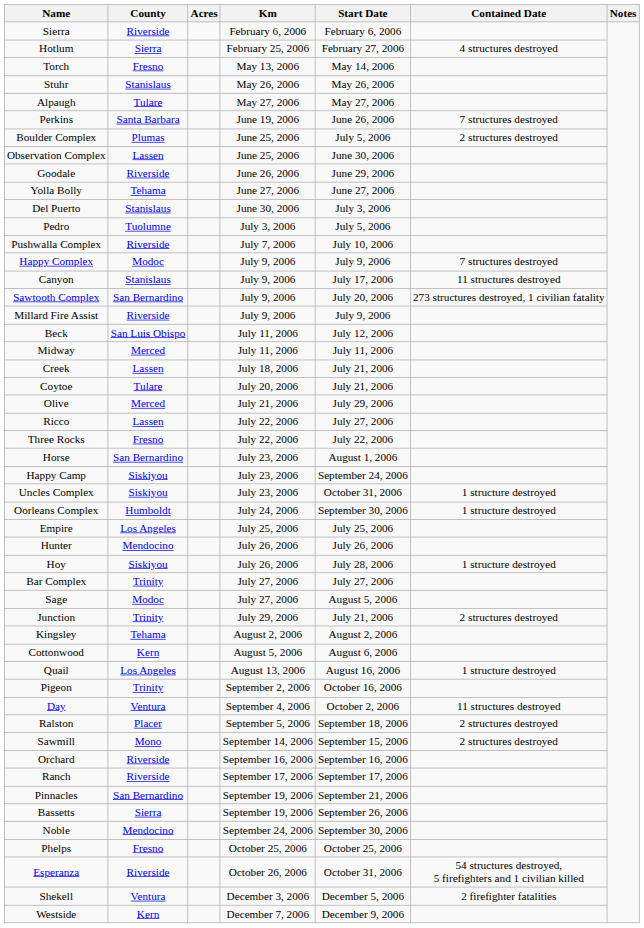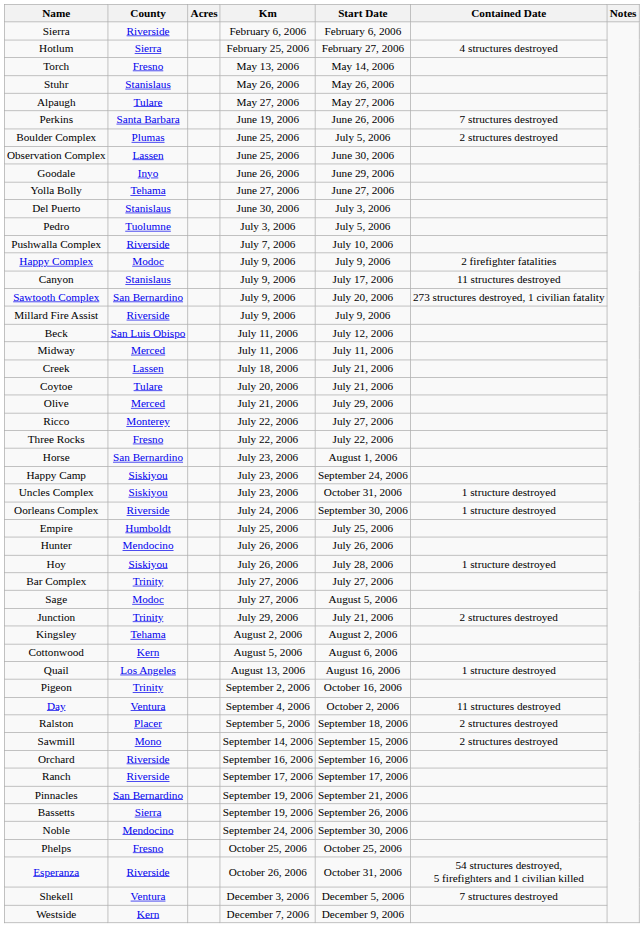 <table class="wikitable sortable" style="text-align:center;">
 <tr>
 <th>Name</th>
 <th>County</th>
 <th>Acres</th>
 <th>Km</th>
 <th>Start Date</th>
 <th>Contained Date</th>
 <th>Notes</th>
 </tr>
 <tr>
 <td>Sierra</td>
 <td><a href='#'>Riverside</a></td>
 <td></td>
 <td>February 6, 2006</td>
 <td>February 6, 2006</td>
 <td></td>
 </tr>
 <tr>
 <td>Hotlum</td>
 <td><a href='#'>Sierra</a></td>
 <td></td>
 <td>February 25, 2006</td>
 <td>February 27, 2006</td>
 <td>4 structures destroyed</td>
 </tr>
 <tr>
 <td>Torch</td>
 <td><a href='#'>Fresno</a></td>
 <td></td>
 <td>May 13, 2006</td>
 <td>May 14, 2006</td>
 <td></td>
 </tr>
 <tr>
 <td>Stuhr</td>
 <td><a href='#'>Stanislaus</a></td>
 <td></td>
 <td>May 26, 2006</td>
 <td>May 26, 2006</td>
 <td></td>
 </tr>
 <tr>
 <td>Alpaugh</td>
 <td><a href='#'>Tulare</a></td>
 <td></td>
 <td>May 27, 2006</td>
 <td>May 27, 2006</td>
 <td></td>
 </tr>
 <tr>
 <td>Perkins</td>
 <td><a href='#'>Santa Barbara</a></td>
 <td></td>
 <td>June 19, 2006</td>
 <td>June 26, 2006</td>
 <td>7 structures destroyed</td>
 </tr>
 <tr>
 <td>Boulder Complex</td>
 <td><a href='#'>Plumas</a></td>
 <td></td>
 <td>June 25, 2006</td>
 <td>July 5, 2006</td>
 <td>2 structures destroyed</td>
 </tr>
 <tr>
 <td>Observation Complex</td>
 <td><a href='#'>Lassen</a></td>
 <td></td>
 <td>June 25, 2006</td>
 <td>June 30, 2006</td>
 <td></td>
 </tr>
 <tr>
 <td>Goodale</td>
-<td><a href='#'>Riverside</a></td>
+<td><a href='#'>Inyo</a></td>
 <td></td>
 <td>June 26, 2006</td>
 <td>June 29, 2006</td>
 <td></td>
 </tr>
 <tr>
 <td>Yolla Bolly</td>
 <td><a href='#'>Tehama</a></td>
 <td></td>
 <td>June 27, 2006</td>
 <td>June 27, 2006</td>
 <td></td>
 </tr>
 <tr>
 <td>Del Puerto</td>
 <td><a href='#'>Stanislaus</a></td>
 <td></td>
 <td>June 30, 2006</td>
 <td>July 3, 2006</td>
 <td></td>
 </tr>
 <tr>
 <td>Pedro</td>
 <td><a href='#'>Tuolumne</a></td>
 <td></td>
 <td>July 3, 2006</td>
 <td>July 5, 2006</td>
 <td></td>
 </tr>
 <tr>
 <td>Pushwalla Complex</td>
 <td><a href='#'>Riverside</a></td>
 <td></td>
 <td>July 7, 2006</td>
 <td>July 10, 2006</td>
 <td></td>
 </tr>
 <tr>
 <td><a href='#'>Happy Complex</a></td>
 <td><a href='#'>Modoc</a></td>
 <td></td>
 <td>July 9, 2006</td>
 <td>July 9, 2006</td>
-<td>7 structures destroyed</td>
+<td>2 firefighter fatalities</td>
 </tr>
 <tr>
 <td>Canyon</td>
 <td><a href='#'>Stanislaus</a></td>
 <td></td>
 <td>July 9, 2006</td>
 <td>July 17, 2006</td>
 <td>11 structures destroyed</td>
 </tr>
 <tr>
 <td><a href='#'>Sawtooth Complex</a></td>
 <td><a href='#'>San Bernardino</a></td>
 <td></td>
 <td>July 9, 2006</td>
 <td>July 20, 2006</td>
 <td>273 structures destroyed, 1 civilian fatality</td>
 </tr>
 <tr>
 <td>Millard Fire Assist</td>
 <td><a href='#'>Riverside</a></td>
 <td></td>
 <td>July 9, 2006</td>
 <td>July 9, 2006</td>
 <td></td>
 </tr>
 <tr>
 <td>Beck</td>
 <td><a href='#'>San Luis Obispo</a></td>
 <td></td>
 <td>July 11, 2006</td>
 <td>July 12, 2006</td>
 <td></td>
 </tr>
 <tr>
 <td>Midway</td>
 <td><a href='#'>Merced</a></td>
 <td></td>
 <td>July 11, 2006</td>
 <td>July 11, 2006</td>
 <td></td>
 </tr>
 <tr>
 <td>Creek</td>
 <td><a href='#'>Lassen</a></td>
 <td></td>
 <td>July 18, 2006</td>
 <td>July 21, 2006</td>
 <td></td>
 </tr>
 <tr>
 <td>Coytoe</td>
 <td><a href='#'>Tulare</a></td>
 <td></td>
 <td>July 20, 2006</td>
 <td>July 21, 2006</td>
 <td></td>
 </tr>
 <tr>
 <td>Olive</td>
 <td><a href='#'>Merced</a></td>
 <td></td>
 <td>July 21, 2006</td>
 <td>July 29, 2006</td>
 <td></td>
 </tr>
 <tr>
 <td>Ricco</td>
-<td><a href='#'>Lassen</a></td>
+<td><a href='#'>Monterey</a></td>
 <td></td>
 <td>July 22, 2006</td>
 <td>July 27, 2006</td>
 <td></td>
 </tr>
 <tr>
 <td>Three Rocks</td>
 <td><a href='#'>Fresno</a></td>
 <td></td>
 <td>July 22, 2006</td>
 <td>July 22, 2006</td>
 <td></td>
 </tr>
 <tr>
 <td>Horse</td>
 <td><a href='#'>San Bernardino</a></td>
 <td></td>
 <td>July 23, 2006</td>
 <td>August 1, 2006</td>
 <td></td>
 </tr>
 <tr>
 <td>Happy Camp</td>
 <td><a href='#'>Siskiyou</a></td>
 <td></td>
 <td>July 23, 2006</td>
 <td>September 24, 2006</td>
 <td></td>
 </tr>
 <tr>
 <td>Uncles Complex</td>
 <td><a href='#'>Siskiyou</a></td>
 <td></td>
 <td>July 23, 2006</td>
 <td>October 31, 2006</td>
 <td>1 structure destroyed</td>
 </tr>
 <tr>
 <td>Oorleans Complex</td>
-<td><a href='#'>Humboldt</a></td>
+<td><a href='#'>Riverside</a></td>
 <td></td>
 <td>July 24, 2006</td>
 <td>September 30, 2006</td>
 <td>1 structure destroyed</td>
 </tr>
 <tr>
 <td>Empire</td>
-<td><a href='#'>Los Angeles</a></td>
+<td><a href='#'>Humboldt</a></td>
 <td></td>
 <td>July 25, 2006</td>
 <td>July 25, 2006</td>
 <td></td>
 </tr>
 <tr>
 <td>Hunter</td>
 <td><a href='#'>Mendocino</a></td>
 <td></td>
 <td>July 26, 2006</td>
 <td>July 26, 2006</td>
 <td></td>
 </tr>
 <tr>
 <td>Hoy</td>
 <td><a href='#'>Siskiyou</a></td>
 <td></td>
 <td>July 26, 2006</td>
 <td>July 28, 2006</td>
 <td>1 structure destroyed</td>
 </tr>
 <tr>
 <td>Bar Complex</td>
 <td><a href='#'>Trinity</a></td>
 <td></td>
 <td>July 27, 2006</td>
 <td>July 27, 2006</td>
 <td></td>
 </tr>
 <tr>
 <td>Sage</td>
 <td><a href='#'>Modoc</a></td>
 <td></td>
 <td>July 27, 2006</td>
 <td>August 5, 2006</td>
 <td></td>
 </tr>
 <tr>
 <td>Junction</td>
 <td><a href='#'>Trinity</a></td>
 <td></td>
 <td>July 29, 2006</td>
 <td>July 21, 2006</td>
 <td>2 structures destroyed</td>
 </tr>
 <tr>
 <td>Kingsley</td>
 <td><a href='#'>Tehama</a></td>
 <td></td>
 <td>August 2, 2006</td>
 <td>August 2, 2006</td>
 <td></td>
 </tr>
 <tr>
 <td>Cottonwood</td>
 <td><a href='#'>Kern</a></td>
 <td></td>
 <td>August 5, 2006</td>
 <td>August 6, 2006</td>
 <td></td>
 </tr>
 <tr>
 <td>Quail</td>
 <td><a href='#'>Los Angeles</a></td>
 <td></td>
 <td>August 13, 2006</td>
 <td>August 16, 2006</td>
 <td>1 structure destroyed</td>
 </tr>
 <tr>
 <td>Pigeon</td>
 <td><a href='#'>Trinity</a></td>
 <td></td>
 <td>September 2, 2006</td>
 <td>October 16, 2006</td>
 <td></td>
 </tr>
 <tr>
 <td><a href='#'>Day</a></td>
 <td><a href='#'>Ventura</a></td>
 <td></td>
 <td>September 4, 2006</td>
 <td>October 2, 2006</td>
 <td>11 structures destroyed</td>
 </tr>
 <tr>
 <td>Ralston</td>
 <td><a href='#'>Placer</a></td>
 <td></td>
 <td>September 5, 2006</td>
 <td>September 18, 2006</td>
 <td>2 structures destroyed</td>
 </tr>
 <tr>
 <td>Sawmill</td>
 <td><a href='#'>Mono</a></td>
 <td></td>
 <td>September 14, 2006</td>
 <td>September 15, 2006</td>
 <td>2 structures destroyed</td>
 </tr>
 <tr>
 <td>Orchard</td>
 <td><a href='#'>Riverside</a></td>
 <td></td>
 <td>September 16, 2006</td>
 <td>September 16, 2006</td>
 <td></td>
 </tr>
 <tr>
 <td>Ranch</td>
 <td><a href='#'>Riverside</a></td>
 <td></td>
 <td>September 17, 2006</td>
 <td>September 17, 2006</td>
 <td></td>
 </tr>
 <tr>
 <td>Pinnacles</td>
 <td><a href='#'>San Bernardino</a></td>
 <td></td>
 <td>September 19, 2006</td>
 <td>September 21, 2006</td>
 <td></td>
 </tr>
 <tr>
 <td>Bassetts</td>
 <td><a href='#'>Sierra</a></td>
 <td></td>
 <td>September 19, 2006</td>
 <td>September 26, 2006</td>
 <td></td>
 </tr>
 <tr>
 <td>Noble</td>
 <td><a href='#'>Mendocino</a></td>
 <td></td>
 <td>September 24, 2006</td>
 <td>September 30, 2006</td>
 <td></td>
 </tr>
 <tr>
 <td>Phelps</td>
 <td><a href='#'>Fresno</a></td>
 <td></td>
 <td>October 25, 2006</td>
 <td>October 25, 2006</td>
 <td></td>
 </tr>
 <tr>
 <td><a href='#'>Esperanza</a></td>
 <td><a href='#'>Riverside</a></td>
 <td></td>
 <td>October 26, 2006</td>
 <td>October 31, 2006</td>
 <td>54 structures destroyed,<br>5 firefighters and 1 civilian killed</td>
 </tr>
 <tr>
 <td>Shekell</td>
 <td><a href='#'>Ventura</a></td>
 <td></td>
 <td>December 3, 2006</td>
 <td>December 5, 2006</td>
-<td>2 firefighter fatalities</td>
+<td>7 structures destroyed</td>
 </tr>
 <tr>
 <td>Westside</td>
 <td><a href='#'>Kern</a></td>
 <td></td>
 <td>December 7, 2006</td>
 <td>December 9, 2006</td>
 <td></td>
 </tr>
 </table>
